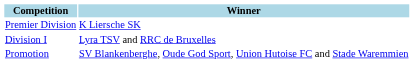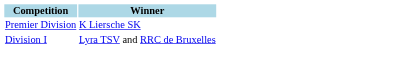 <table>
 <tr style="background:lightblue;">
 <th>Competition</th>
 <th>Winner</th>
 </tr>
 <tr>
 <td><a href='#'>Premier Division</a></td>
 <td><a href='#'>K Liersche SK</a></td>
 </tr>
 <tr>
 <td><a href='#'>Division I</a></td>
 <td><a href='#'>Lyra TSV</a> and <a href='#'>RRC de Bruxelles</a></td>
 </tr>
-<tr>
-<td><a href='#'>Promotion</a></td>
-<td><a href='#'>SV Blankenberghe</a>, <a href='#'>Oude God Sport</a>, <a href='#'>Union Hutoise FC</a> and <a href='#'>Stade Waremmien</a></td>
-</tr>
 </table>
